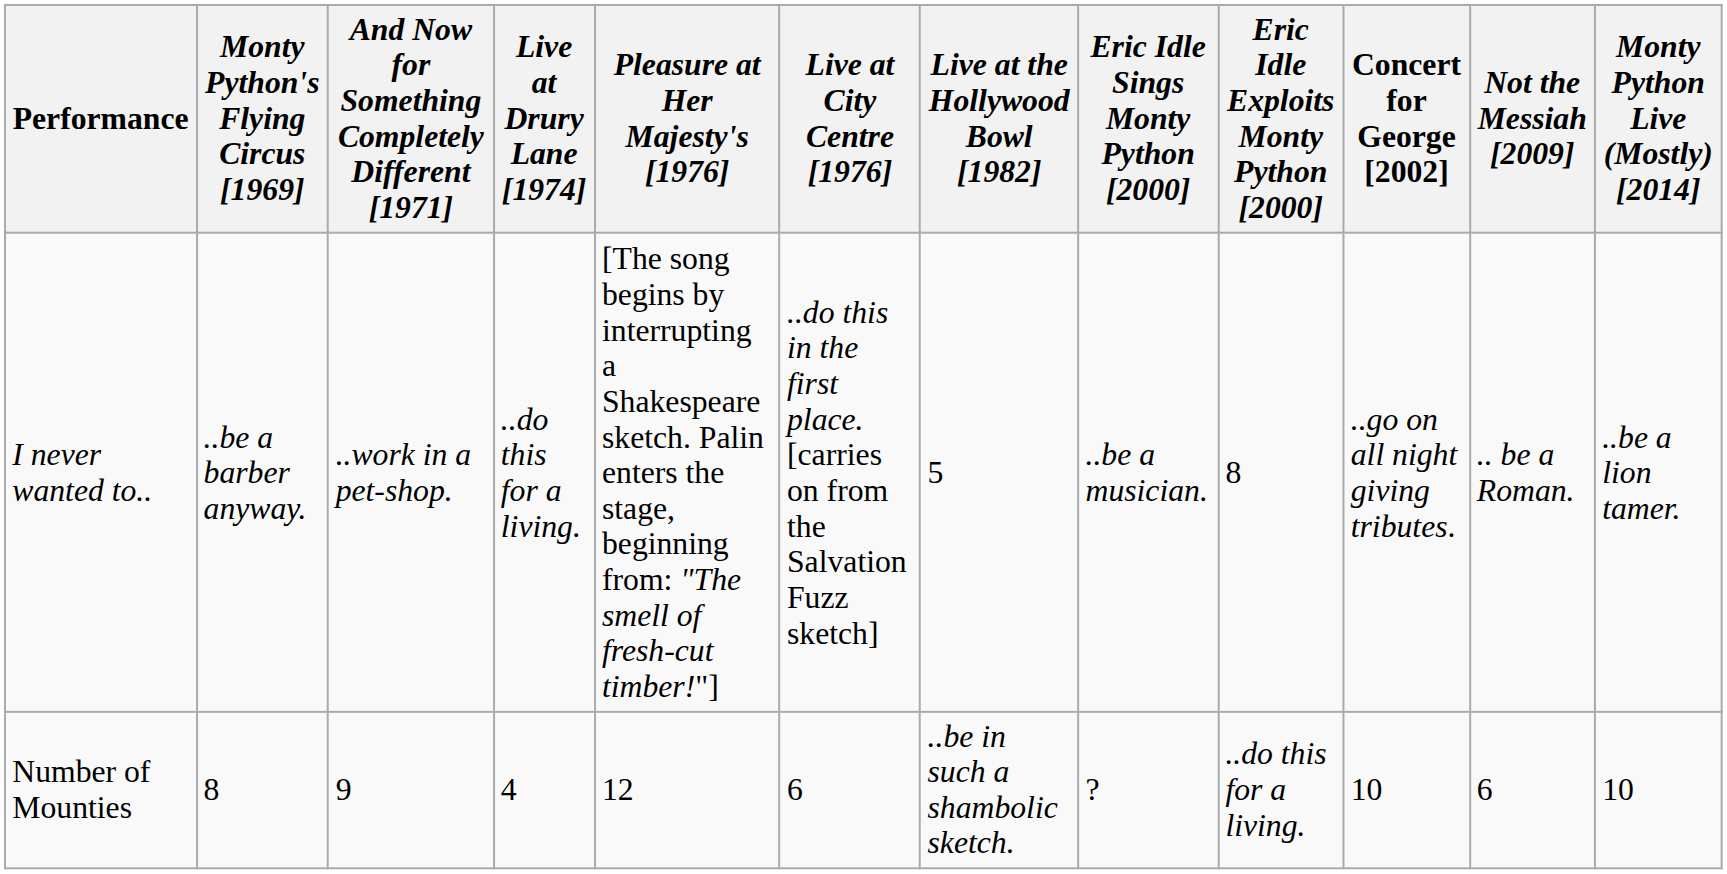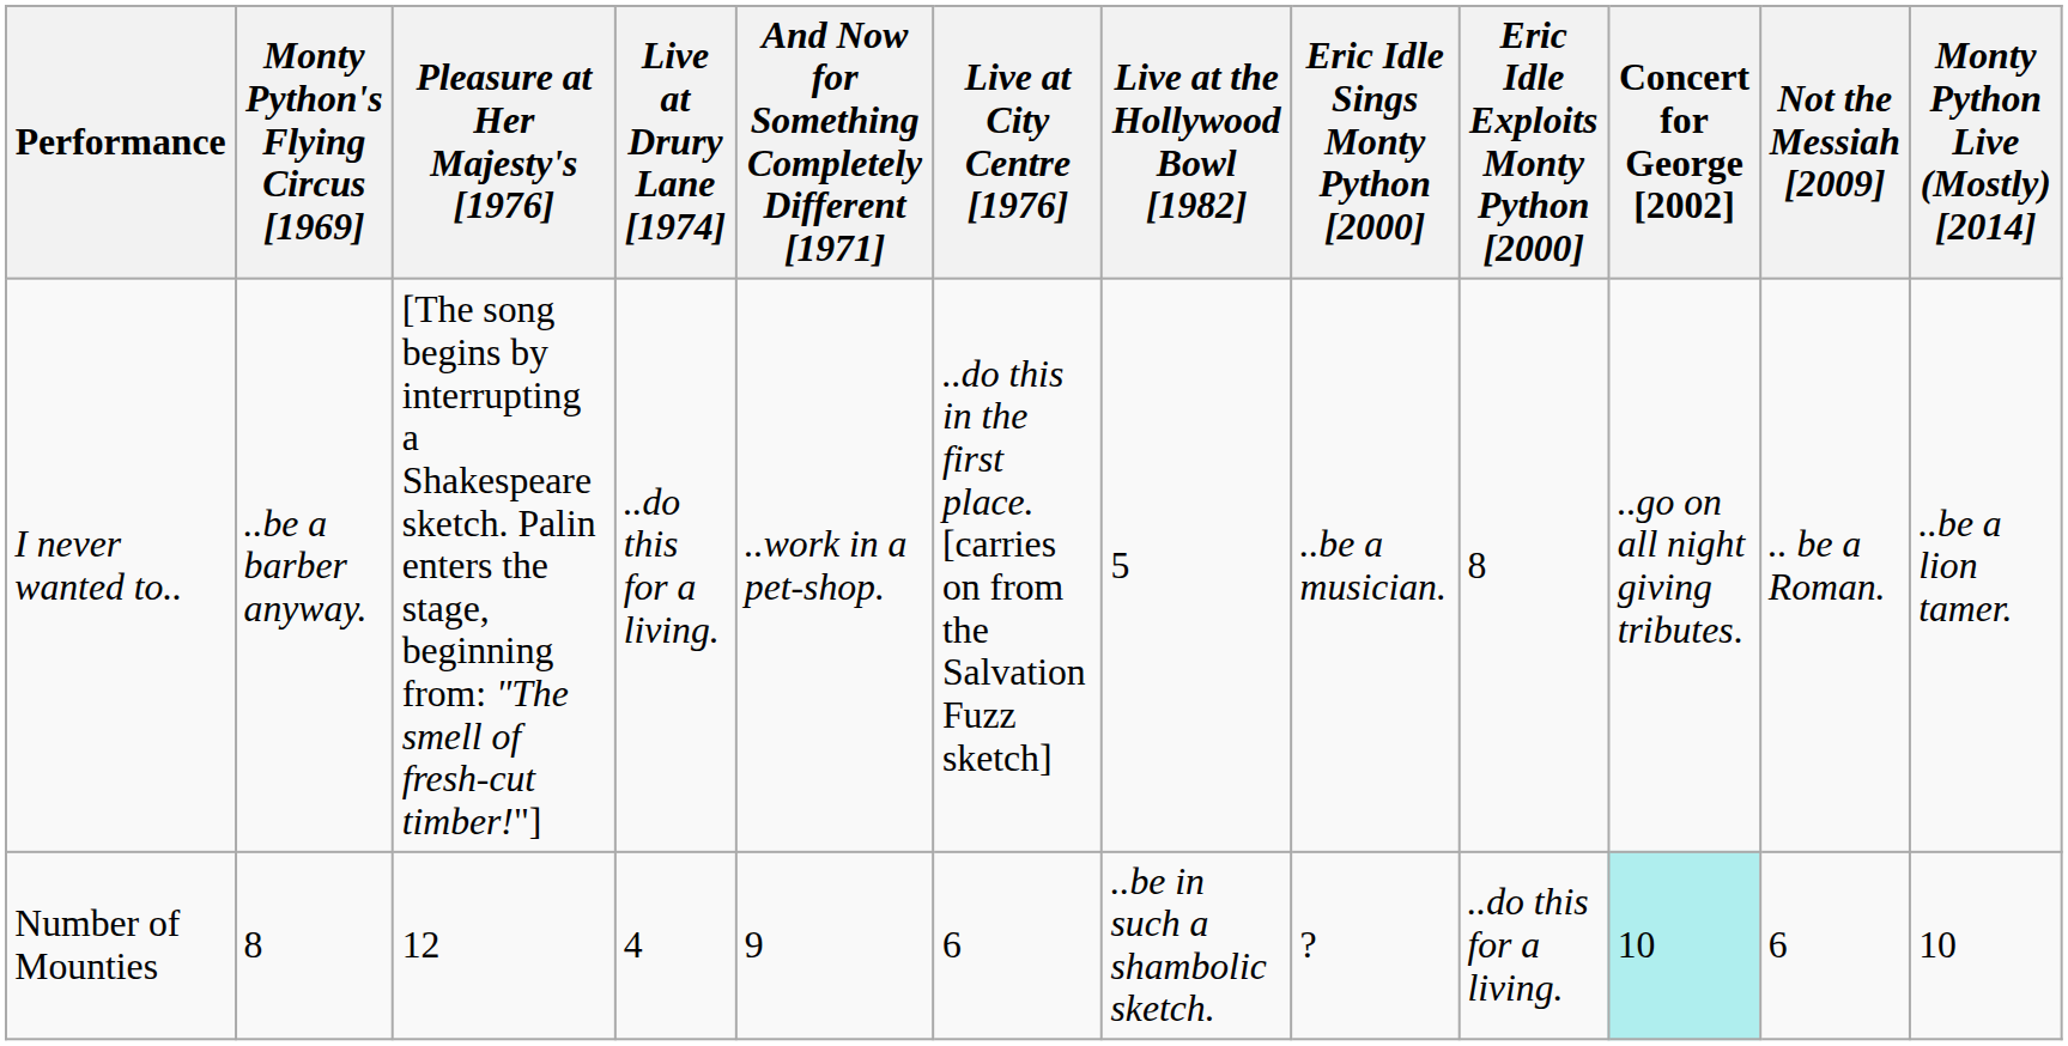 <table class="wikitable">
 <tr>
 <th>Performance</th>
 <th><em>Monty Python's Flying Circus [1969]</em></th>
+<th><em>Pleasure at Her Majesty's [1976]</em></th>
+<th><em>Live at Drury Lane [1974]</em></th>
 <th><em>And Now for Something Completely Different [1971]</em></th>
-<th><em>Live at Drury Lane [1974]</em></th>
-<th><em>Pleasure at Her Majesty's [1976]</em></th>
 <th><em>Live at City Centre [1976]</em></th>
 <th><em>Live at the Hollywood Bowl [1982]</em></th>
 <th><em>Eric Idle Sings Monty Python [2000]</em></th>
 <th><em>Eric Idle Exploits Monty Python [2000]</em></th>
 <th>Concert for George [2002]</th>
 <th><em>Not the Messiah [2009]</em></th>
 <th><em>Monty Python Live (Mostly) [2014]</em></th>
 </tr>
 <tr>
 <td><em>I never wanted to..</em></td>
 <td><em>..be a barber anyway.</em></td>
+<td>[The song begins by interrupting a Shakespeare sketch. Palin enters the stage, beginning from: <em>"The smell of fresh-cut timber!</em>"]</td>
+<td><em>..do this for a living.</em></td>
 <td><em>..work in a pet-shop.</em></td>
-<td><em>..do this for a living.</em></td>
-<td>[The song begins by interrupting a Shakespeare sketch. Palin enters the stage, beginning from: <em>"The smell of fresh-cut timber!</em>"]</td>
 <td><em>..do this in the first place.</em> [carries on from the Salvation Fuzz sketch]</td>
 <td>5</td>
 <td><em>..be a musician.</em></td>
 <td>8</td>
 <td><em>..go on all night giving tributes</em>.</td>
 <td><em>.. be a Roman.</em></td>
 <td><em>..be a lion tamer.</em></td>
 </tr>
 <tr>
 <td>Number of Mounties</td>
 <td>8</td>
+<td>12</td>
+<td>4</td>
 <td>9</td>
-<td>4</td>
-<td>12</td>
 <td>6</td>
 <td><em>..be in such a shambolic sketch.</em></td>
 <td>?</td>
 <td><em>..do this for a living.</em></td>
-<td>10</td>
+<td style="background: paleturquoise;">10</td>
 <td>6</td>
 <td>10</td>
 </tr>
 </table>
